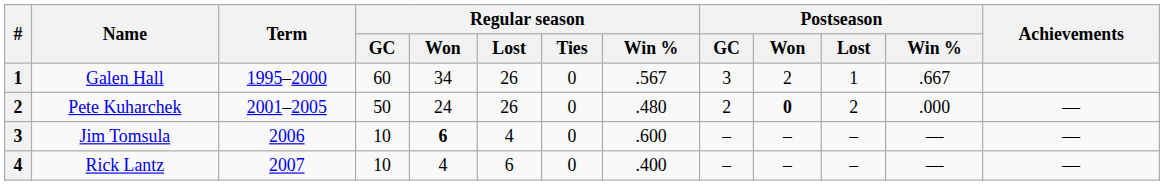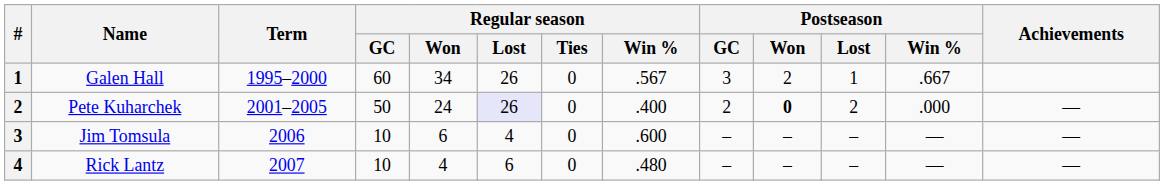 <table class="wikitable" style="font-size:95%; text-align:center; width:65em">
 <tr>
 <th rowspan="2">#</th>
 <th rowspan="2">Name</th>
 <th rowspan="2">Term</th>
 <th colspan="5">Regular season</th>
 <th colspan="4">Postseason</th>
 <th rowspan="2">Achievements</th>
 </tr>
 <tr>
 <th>GC</th>
 <th>Won</th>
 <th>Lost</th>
 <th>Ties</th>
 <th>Win %</th>
 <th>GC</th>
 <th>Won</th>
 <th>Lost</th>
 <th>Win %</th>
 </tr>
 <tr>
 <th>1</th>
 <td><a href='#'>Galen Hall</a></td>
 <td><a href='#'>1995</a>–<a href='#'>2000</a></td>
 <td>60</td>
 <td>34</td>
 <td>26</td>
 <td>0</td>
 <td>.567</td>
 <td>3</td>
 <td>2</td>
 <td>1</td>
 <td>.667</td>
 <td></td>
 </tr>
 <tr>
 <th>2</th>
 <td><a href='#'>Pete Kuharchek</a></td>
 <td><a href='#'>2001</a>–<a href='#'>2005</a></td>
 <td>50</td>
 <td>24</td>
-<td>26</td>
+<td style="background: lavender;">26</td>
 <td>0</td>
-<td>.480</td>
+<td>.400</td>
 <td>2</td>
 <td><strong>0</strong></td>
 <td>2</td>
 <td>.000</td>
 <td>—</td>
 </tr>
 <tr>
 <th>3</th>
 <td><a href='#'>Jim Tomsula</a></td>
 <td><a href='#'>2006</a></td>
 <td>10</td>
-<td><strong>6</strong></td>
+<td>6</td>
 <td>4</td>
 <td>0</td>
 <td>.600</td>
 <td>–</td>
 <td>–</td>
 <td>–</td>
 <td>—</td>
 <td>—</td>
 </tr>
 <tr>
 <th>4</th>
 <td><a href='#'>Rick Lantz</a></td>
 <td><a href='#'>2007</a></td>
 <td>10</td>
 <td>4</td>
 <td>6</td>
 <td>0</td>
-<td>.400</td>
+<td>.480</td>
 <td>–</td>
 <td>–</td>
 <td>–</td>
 <td>—</td>
 <td>—</td>
 </tr>
 </table>
